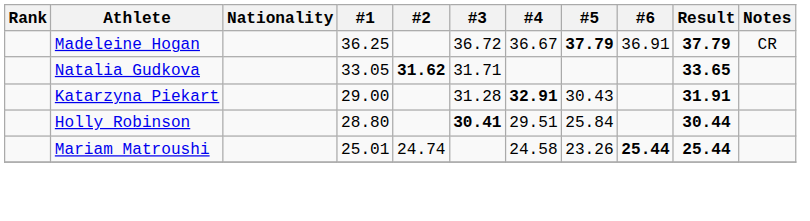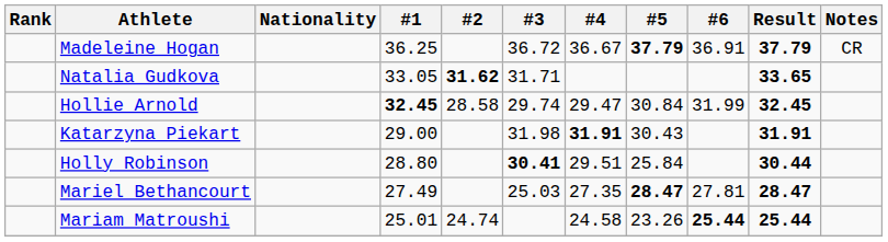 <table class="wikitable sortable" style="text-align:center">
 <tr>
 <th>Rank</th>
 <th>Athlete</th>
 <th>Nationality</th>
 <th>#1</th>
 <th>#2</th>
 <th>#3</th>
 <th>#4</th>
 <th>#5</th>
 <th>#6</th>
 <th>Result</th>
 <th>Notes</th>
 </tr>
 <tr>
 <td></td>
 <td align=left><a href='#'>Madeleine Hogan</a></td>
 <td align=left></td>
 <td>36.25</td>
 <td></td>
 <td>36.72</td>
 <td>36.67</td>
 <td><strong>37.79</strong></td>
 <td>36.91</td>
 <td><strong>37.79</strong></td>
 <td>CR</td>
 </tr>
 <tr>
 <td></td>
 <td align=left><a href='#'>Natalia Gudkova</a></td>
 <td align=left></td>
 <td>33.05</td>
 <td><strong>31.62</strong></td>
 <td>31.71</td>
 <td></td>
 <td></td>
 <td></td>
 <td><strong>33.65</strong></td>
 <td></td>
 </tr>
 <tr>
 <td></td>
+<td align=left><a href='#'>Hollie Arnold</a></td>
+<td align=left></td>
+<td><strong>32.45</strong></td>
+<td>28.58</td>
+<td>29.74</td>
+<td>29.47</td>
+<td>30.84</td>
+<td>31.99</td>
+<td><strong>32.45</strong></td>
+<td></td>
+</tr>
+<tr>
+<td></td>
 <td align=left><a href='#'>Katarzyna Piekart</a></td>
 <td align=left></td>
 <td>29.00</td>
 <td></td>
-<td>31.28</td>
-<td><strong>32.91</strong></td>
+<td>31.98</td>
+<td><strong>31.91</strong></td>
 <td>30.43</td>
 <td></td>
 <td><strong>31.91</strong></td>
 <td></td>
 </tr>
 <tr>
 <td></td>
 <td align=left><a href='#'>Holly Robinson</a></td>
 <td align=left></td>
 <td>28.80</td>
 <td></td>
 <td><strong>30.41</strong></td>
 <td>29.51</td>
 <td>25.84</td>
 <td></td>
 <td><strong>30.44</strong></td>
 <td></td>
 </tr>
 <tr>
 <td></td>
+<td align=left><a href='#'>Mariel Bethancourt</a></td>
+<td align=left></td>
+<td>27.49</td>
+<td></td>
+<td>25.03</td>
+<td>27.35</td>
+<td><strong>28.47</strong></td>
+<td>27.81</td>
+<td><strong>28.47</strong></td>
+<td></td>
+</tr>
+<tr>
+<td></td>
 <td align=left><a href='#'>Mariam Matroushi</a></td>
 <td align=left></td>
 <td>25.01</td>
 <td>24.74</td>
 <td></td>
 <td>24.58</td>
 <td>23.26</td>
 <td><strong>25.44</strong></td>
 <td><strong>25.44</strong></td>
 <td></td>
 </tr>
 <tr>
 </tr>
 </table>
